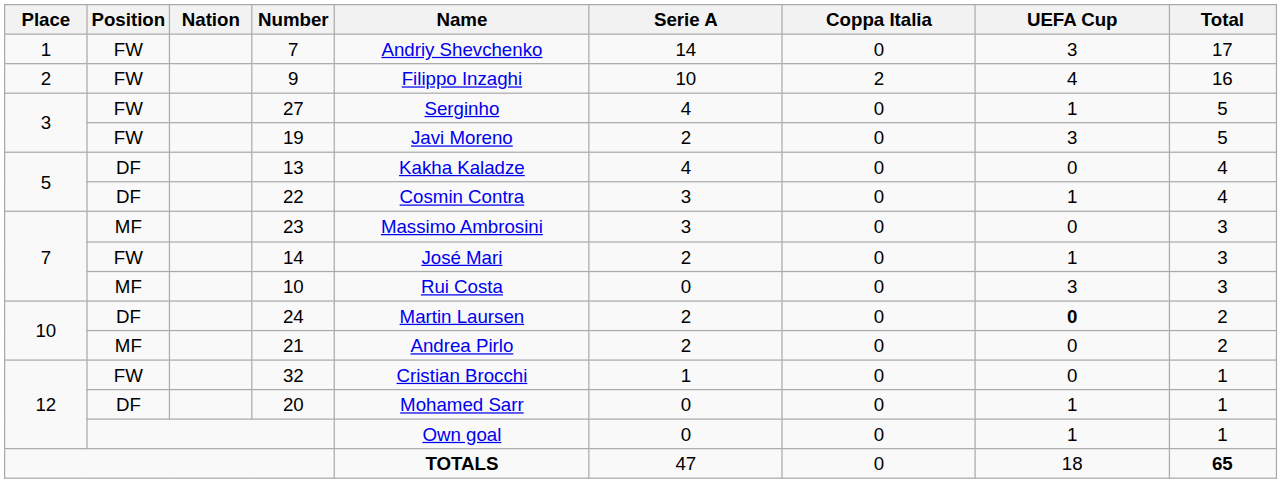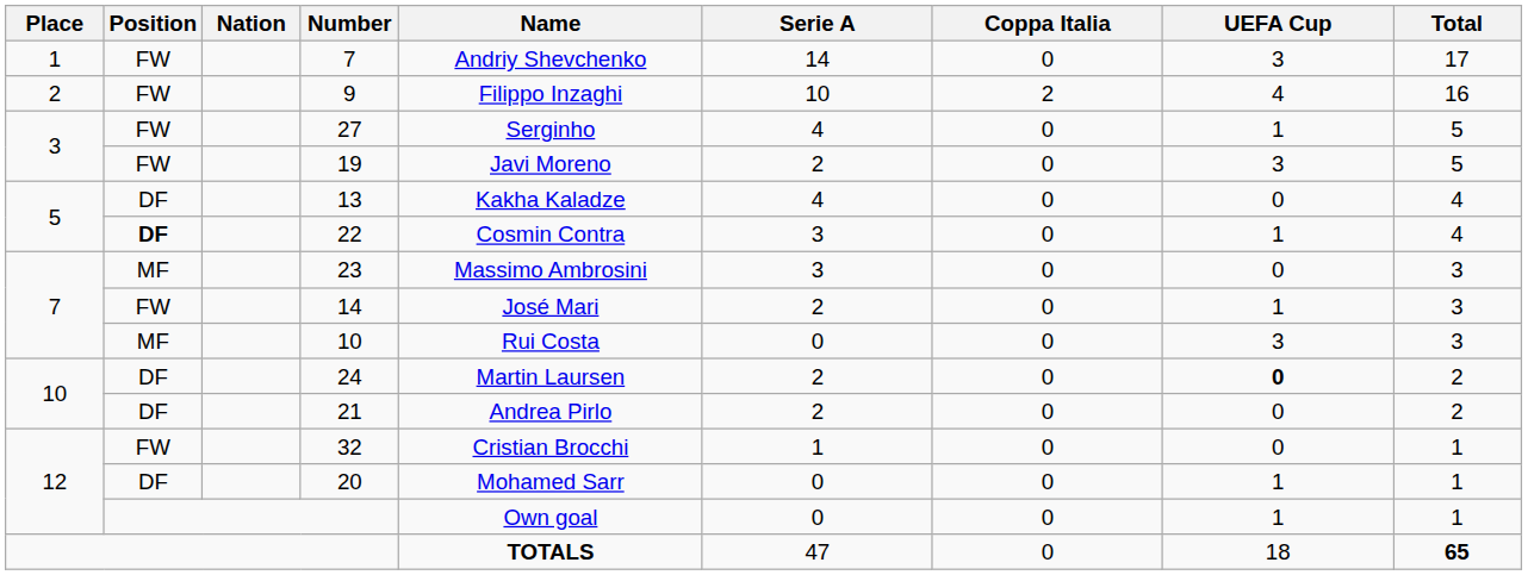 <table class="wikitable" style="font-size: 95%; text-align: center;">
 <tr>
 <th width=60>Place</th>
 <th width=60>Position</th>
 <th width=60>Nation</th>
 <th width=60>Number</th>
 <th width=200>Name</th>
 <th width=150>Serie A</th>
 <th width=150>Coppa Italia</th>
 <th width=150>UEFA Cup</th>
 <th width=80>Total</th>
 </tr>
 <tr>
 <td>1</td>
 <td>FW</td>
 <td></td>
 <td>7</td>
 <td><a href='#'>Andriy Shevchenko</a></td>
 <td>14</td>
 <td>0</td>
 <td>3</td>
 <td>17</td>
 </tr>
 <tr>
 <td>2</td>
 <td>FW</td>
 <td></td>
 <td>9</td>
 <td><a href='#'>Filippo Inzaghi</a></td>
 <td>10</td>
 <td>2</td>
 <td>4</td>
 <td>16</td>
 </tr>
 <tr>
 <td rowspan="2">3</td>
 <td>FW</td>
 <td></td>
 <td>27</td>
 <td><a href='#'>Serginho</a></td>
 <td>4</td>
 <td>0</td>
 <td>1</td>
 <td>5</td>
 </tr>
 <tr>
 <td>FW</td>
 <td></td>
 <td>19</td>
 <td><a href='#'>Javi Moreno</a></td>
 <td>2</td>
 <td>0</td>
 <td>3</td>
 <td>5</td>
 </tr>
 <tr>
 <td rowspan="2">5</td>
 <td>DF</td>
 <td></td>
 <td>13</td>
 <td><a href='#'>Kakha Kaladze</a></td>
 <td>4</td>
 <td>0</td>
 <td>0</td>
 <td>4</td>
 </tr>
 <tr>
-<td>DF</td>
+<td><strong>DF</strong></td>
 <td></td>
 <td>22</td>
 <td><a href='#'>Cosmin Contra</a></td>
 <td>3</td>
 <td>0</td>
 <td>1</td>
 <td>4</td>
 </tr>
 <tr>
 <td rowspan="3">7</td>
 <td>MF</td>
 <td></td>
 <td>23</td>
 <td><a href='#'>Massimo Ambrosini</a></td>
 <td>3</td>
 <td>0</td>
 <td>0</td>
 <td>3</td>
 </tr>
 <tr>
 <td>FW</td>
 <td></td>
 <td>14</td>
 <td><a href='#'>José Mari</a></td>
 <td>2</td>
 <td>0</td>
 <td>1</td>
 <td>3</td>
 </tr>
 <tr>
 <td>MF</td>
 <td></td>
 <td>10</td>
 <td><a href='#'>Rui Costa</a></td>
 <td>0</td>
 <td>0</td>
 <td>3</td>
 <td>3</td>
 </tr>
 <tr>
 <td rowspan="2">10</td>
 <td>DF</td>
 <td></td>
 <td>24</td>
 <td><a href='#'>Martin Laursen</a></td>
 <td>2</td>
 <td>0</td>
 <td><strong>0</strong></td>
 <td>2</td>
 </tr>
 <tr>
-<td>MF</td>
+<td>DF</td>
 <td></td>
 <td>21</td>
 <td><a href='#'>Andrea Pirlo</a></td>
 <td>2</td>
 <td>0</td>
 <td>0</td>
 <td>2</td>
 </tr>
 <tr>
 <td rowspan="3">12</td>
 <td>FW</td>
 <td></td>
 <td>32</td>
 <td><a href='#'>Cristian Brocchi</a></td>
 <td>1</td>
 <td>0</td>
 <td>0</td>
 <td>1</td>
 </tr>
 <tr>
 <td>DF</td>
 <td></td>
 <td>20</td>
 <td><a href='#'>Mohamed Sarr</a></td>
 <td>0</td>
 <td>0</td>
 <td>1</td>
 <td>1</td>
 </tr>
 <tr>
 <td colspan="3"></td>
 <td><a href='#'>Own goal</a></td>
 <td>0</td>
 <td>0</td>
 <td>1</td>
 <td>1</td>
 </tr>
 <tr>
 <td colspan="4"></td>
 <td><strong>TOTALS</strong></td>
 <td>47</td>
 <td>0</td>
 <td>18</td>
 <td><strong>65</strong></td>
 </tr>
 </table>
